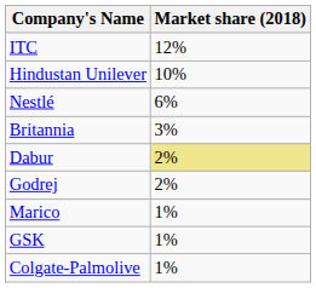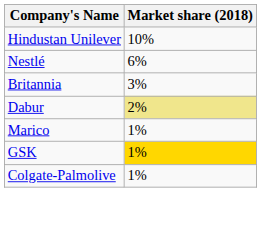 <table class="wikitable">
 <tr>
 <th>Company's Name</th>
 <th>Market share (2018)</th>
-</tr>
-<tr>
-<td><a href='#'>ITC</a></td>
-<td>12%</td>
 </tr>
 <tr>
 <td><a href='#'>Hindustan Unilever</a></td>
 <td>10%</td>
 </tr>
 <tr>
 <td><a href='#'>Nestlé</a></td>
 <td>6%</td>
 </tr>
 <tr>
 <td><a href='#'>Britannia</a></td>
 <td>3%</td>
 </tr>
 <tr>
 <td><a href='#'>Dabur</a></td>
 <td style="background: khaki;">2%</td>
 </tr>
 <tr>
-<td><a href='#'>Godrej</a></td>
-<td>2%</td>
-</tr>
-<tr>
 <td><a href='#'>Marico</a></td>
 <td>1%</td>
 </tr>
 <tr>
 <td><a href='#'>GSK</a></td>
-<td>1%</td>
+<td style="background: gold;">1%</td>
 </tr>
 <tr>
 <td><a href='#'>Colgate-Palmolive</a></td>
 <td>1%</td>
 </tr>
 </table>
